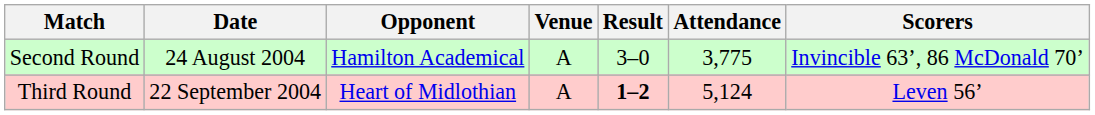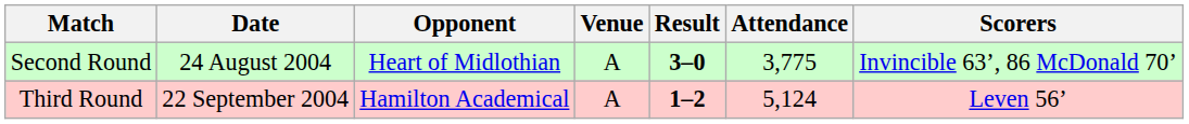 <table class="wikitable" style="font-size:100%; text-align:center">
 <tr>
 <th>Match</th>
 <th>Date</th>
 <th>Opponent</th>
 <th>Venue</th>
 <th>Result</th>
 <th>Attendance</th>
 <th>Scorers</th>
 </tr>
 <tr style="background: #CCFFCC;">
 <td>Second Round</td>
 <td>24 August 2004</td>
-<td><a href='#'>Hamilton Academical</a></td>
+<td><a href='#'>Heart of Midlothian</a></td>
 <td>A</td>
-<td>3–0</td>
+<td><strong>3–0</strong></td>
 <td>3,775</td>
 <td><a href='#'>Invincible</a> 63’, 86 <a href='#'>McDonald</a> 70’</td>
 </tr>
 <tr style="background: #FFCCCC;">
 <td>Third Round</td>
 <td>22 September 2004</td>
-<td><a href='#'>Heart of Midlothian</a></td>
+<td><a href='#'>Hamilton Academical</a></td>
 <td>A</td>
 <td><strong>1–2</strong></td>
 <td>5,124</td>
 <td><a href='#'>Leven</a> 56’</td>
 </tr>
 </table>
